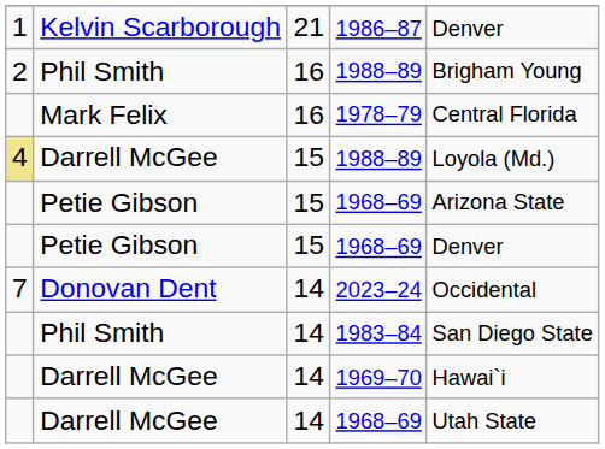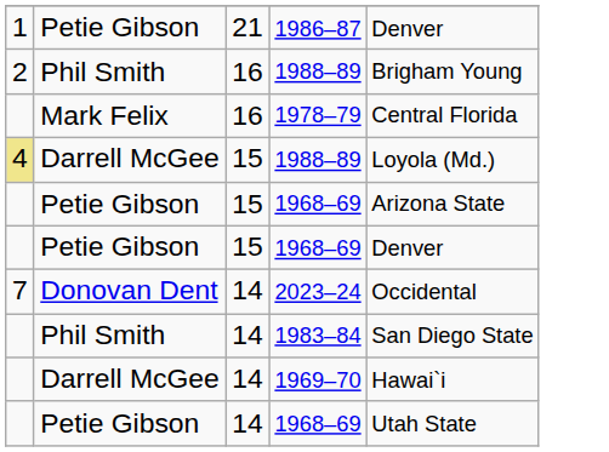 <table class="wikitable">
 <tr>
 </tr>
 <tr>
 <td>1</td>
-<td><a href='#'>Kelvin Scarborough</a></td>
+<td>Petie Gibson</td>
 <td>21</td>
 <td style="font-size:80%;"><a href='#'>1986–87</a></td>
 <td style="font-size:80%;">Denver</td>
 </tr>
 <tr>
 <td>2</td>
 <td>Phil Smith</td>
 <td>16</td>
 <td style="font-size:80%;"><a href='#'>1988–89</a></td>
 <td style="font-size:80%;">Brigham Young</td>
 </tr>
 <tr>
 <td></td>
 <td>Mark Felix</td>
 <td>16</td>
 <td style="font-size:80%;"><a href='#'>1978–79</a></td>
 <td style="font-size:80%;">Central Florida</td>
 </tr>
 <tr>
 <td style="background: khaki;">4</td>
 <td>Darrell McGee</td>
 <td>15</td>
 <td style="font-size:80%;"><a href='#'>1988–89</a></td>
 <td style="font-size:80%;">Loyola (Md.)</td>
 </tr>
 <tr>
 <td></td>
 <td>Petie Gibson</td>
 <td>15</td>
 <td style="font-size:80%;"><a href='#'>1968–69</a></td>
 <td style="font-size:80%;">Arizona State</td>
 </tr>
 <tr>
 <td></td>
 <td>Petie Gibson</td>
 <td>15</td>
 <td style="font-size:80%;"><a href='#'>1968–69</a></td>
 <td style="font-size:80%;">Denver</td>
 </tr>
 <tr>
 <td>7</td>
 <td><a href='#'>Donovan Dent</a></td>
 <td>14</td>
 <td style="font-size:80%;"><a href='#'>2023–24</a></td>
 <td style="font-size:80%;">Occidental</td>
 </tr>
 <tr>
 <td></td>
 <td>Phil Smith</td>
 <td>14</td>
 <td style="font-size:80%;"><a href='#'>1983–84</a></td>
 <td style="font-size:80%;">San Diego State</td>
 </tr>
 <tr>
 <td></td>
 <td>Darrell McGee</td>
 <td>14</td>
 <td style="font-size:80%;"><a href='#'>1969–70</a></td>
 <td style="font-size:80%;">Hawai`i</td>
 </tr>
 <tr>
 <td></td>
-<td>Darrell McGee</td>
+<td>Petie Gibson</td>
 <td>14</td>
 <td style="font-size:80%;"><a href='#'>1968–69</a></td>
 <td style="font-size:80%;">Utah State</td>
 </tr>
 </table>
